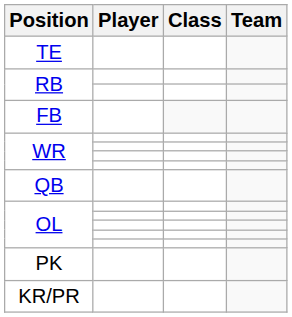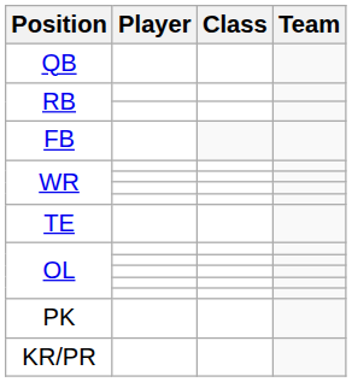 <table class="wikitable sortable" border="1">
 <tr>
 <th>Position</th>
 <th>Player</th>
 <th>Class</th>
 <th>Team</th>
 </tr>
 <tr>
-<td style="text-align:center; background:white"><a href='#'>TE</a></td>
+<td style="text-align:center; background:white"><a href='#'>QB</a></td>
 <td style="text-align:center; background:white"></td>
 <td style="text-align:center; background:white"></td>
 <td></td>
 </tr>
 <tr>
 <td style="text-align:center; background:white" rowspan=2><a href='#'>RB</a></td>
 <td style="text-align:center; background:white"></td>
 <td style="text-align:center; background:white"></td>
 <td></td>
 </tr>
 <tr>
 <td style="text-align:center; background:white"></td>
 <td style="text-align:center; background:white"></td>
 <td></td>
 </tr>
 <tr>
 <td style="text-align:center; background:white"><a href='#'>FB</a></td>
 <td style="text-align:center; background:white"></td>
 <td></td>
 </tr>
 <tr>
 <td style="text-align:center; background:white" rowspan=4><a href='#'>WR</a></td>
 <td style="text-align:center; background:white"></td>
 <td style="text-align:center; background:white"></td>
 <td></td>
 </tr>
 <tr>
 <td style="text-align:center; background:white"></td>
 <td style="text-align:center; background:white"></td>
 <td></td>
 </tr>
 <tr>
 <td style="text-align:center; background:white"></td>
 <td style="text-align:center; background:white"></td>
 <td></td>
 </tr>
 <tr>
 <td style="text-align:center; background:white"></td>
 <td style="text-align:center; background:white"></td>
 <td></td>
 </tr>
 <tr>
-<td style="text-align:center; background:white"><a href='#'>QB</a></td>
+<td style="text-align:center; background:white"><a href='#'>TE</a></td>
 <td style="text-align:center; background:white"></td>
 <td style="text-align:center; background:white"></td>
 <td></td>
 </tr>
 <tr>
 <td style="text-align:center; background:white" rowspan=5><a href='#'>OL</a></td>
 <td style="text-align:center; background:white"></td>
 <td style="text-align:center; background:white"></td>
 <td></td>
 </tr>
 <tr>
 <td style="text-align:center; background:white"></td>
 <td style="text-align:center; background:white"></td>
 <td></td>
 </tr>
 <tr>
 <td style="text-align:center; background:white"></td>
 <td style="text-align:center; background:white"></td>
 <td></td>
 </tr>
 <tr>
 <td style="text-align:center; background:white"></td>
 <td style="text-align:center; background:white"></td>
 <td></td>
 </tr>
 <tr>
 <td style="text-align:center; background:white"></td>
 <td style="text-align:center; background:white"></td>
 <td></td>
 </tr>
 <tr>
 <td style="text-align:center; background:white">PK</td>
 <td style="text-align:center; background:white"></td>
 <td style="text-align:center; background:white"></td>
 <td></td>
 </tr>
 <tr>
 <td style="text-align:center; background:white">KR/PR</td>
 <td style="text-align:center; background:white"></td>
 <td style="text-align:center; background:white"></td>
 <td></td>
 </tr>
 </table>
